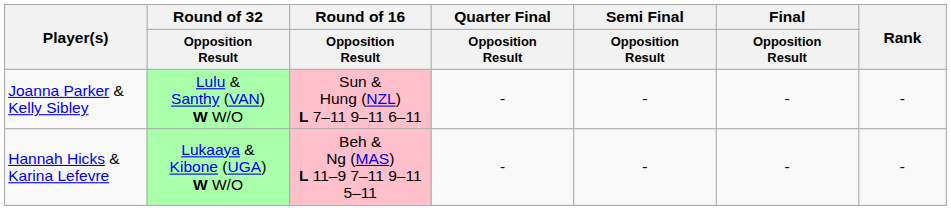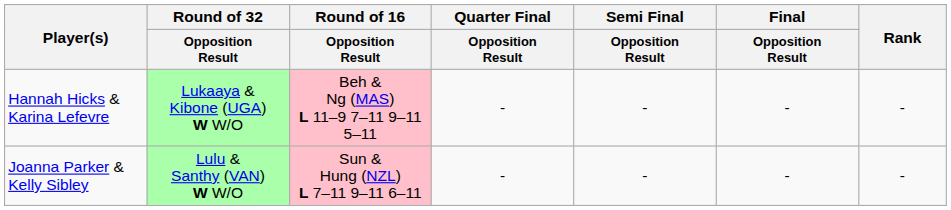 <table class=wikitable style="font-size:90%">
 <tr>
 <th rowspan="2" style="width:125px;">Player(s)</th>
 <th width=125>Round of 32</th>
 <th width=125>Round of 16</th>
 <th width=125>Quarter Final</th>
 <th width=125>Semi Final</th>
 <th width=125>Final</th>
 <th rowspan="2" style="width:75px;">Rank</th>
 </tr>
 <tr>
 <th style="line-height:1em"><small>Opposition<br>Result</small></th>
 <th style="line-height:1em"><small>Opposition<br>Result</small></th>
 <th style="line-height:1em"><small>Opposition<br>Result</small></th>
 <th style="line-height:1em"><small>Opposition<br>Result</small></th>
 <th style="line-height:1em"><small>Opposition<br>Result</small></th>
 </tr>
 <tr>
+<td><a href='#'>Hannah Hicks</a> &<br><a href='#'>Karina Lefevre</a></td>
+<td style="text-align:center; background:#afa;"> <a href='#'>Lukaaya</a> &<br><a href='#'>Kibone</a> (<a href='#'>UGA</a>)<br><strong>W</strong> W/O</td>
+<td style="text-align:center; background:pink;"> Beh &<br>Ng (<a href='#'>MAS</a>)<br><strong>L</strong> 11–9 7–11 9–11<br>5–11</td>
+<td style="text-align:center;">-</td>
+<td style="text-align:center;">-</td>
+<td style="text-align:center;">-</td>
+<td style="text-align:center;">-</td>
+</tr>
+<tr>
 <td><a href='#'>Joanna Parker</a> &<br><a href='#'>Kelly Sibley</a></td>
 <td style="text-align:center; background:#afa;"> <a href='#'>Lulu</a> &<br><a href='#'>Santhy</a> (<a href='#'>VAN</a>)<br><strong>W</strong> W/O</td>
 <td style="text-align:center; background:pink;"> Sun &<br> Hung (<a href='#'>NZL</a>)<br><strong>L</strong> 7–11 9–11 6–11</td>
 <td style="text-align:center;">-</td>
 <td style="text-align:center;">-</td>
 <td style="text-align:center;">-</td>
 <td style="text-align:center;">-</td>
 </tr>
-<tr>
-<td><a href='#'>Hannah Hicks</a> &<br><a href='#'>Karina Lefevre</a></td>
-<td style="text-align:center; background:#afa;"> <a href='#'>Lukaaya</a> &<br><a href='#'>Kibone</a> (<a href='#'>UGA</a>)<br><strong>W</strong> W/O</td>
-<td style="text-align:center; background:pink;"> Beh &<br>Ng (<a href='#'>MAS</a>)<br><strong>L</strong> 11–9 7–11 9–11<br>5–11</td>
-<td style="text-align:center;">-</td>
-<td style="text-align:center;">-</td>
-<td style="text-align:center;">-</td>
-<td style="text-align:center;">-</td>
-</tr>
 </table>
